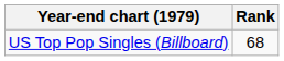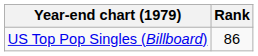 <table class="wikitable sortable">
 <tr>
 <th>Year-end chart (1979)</th>
 <th>Rank</th>
 </tr>
 <tr>
 <td><a href='#'>US Top Pop Singles (<em>Billboard</em>)</a></td>
-<td align="center">68</td>
+<td align="center">86</td>
 </tr>
 </table>
